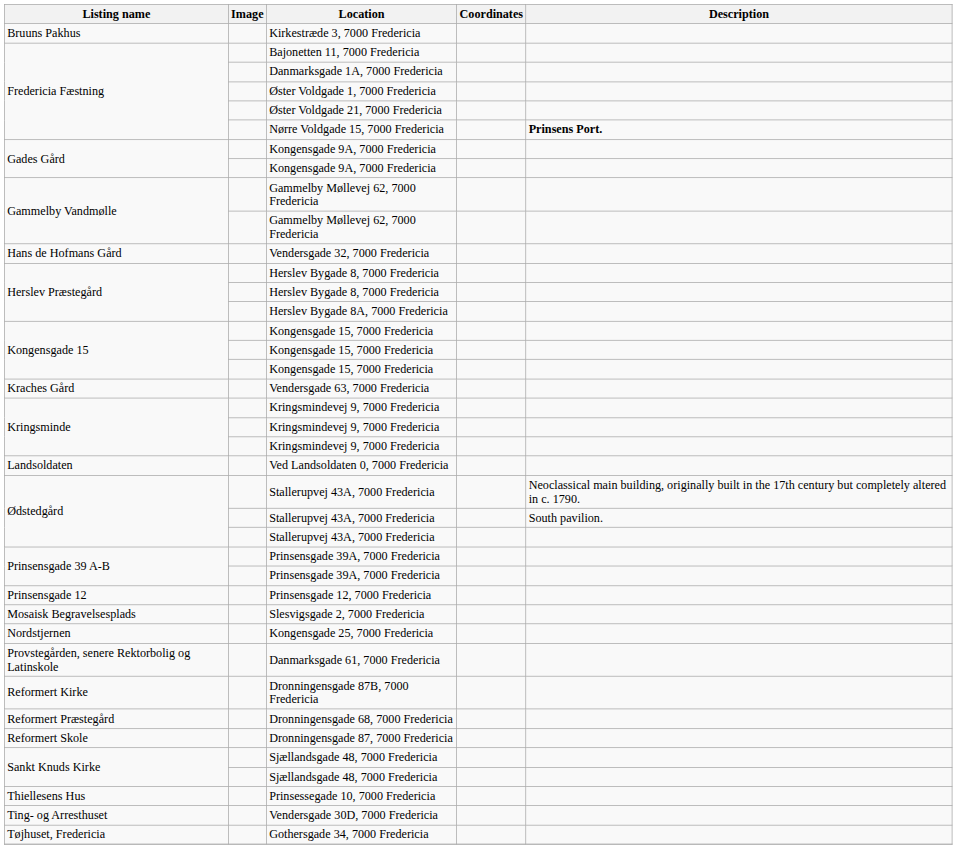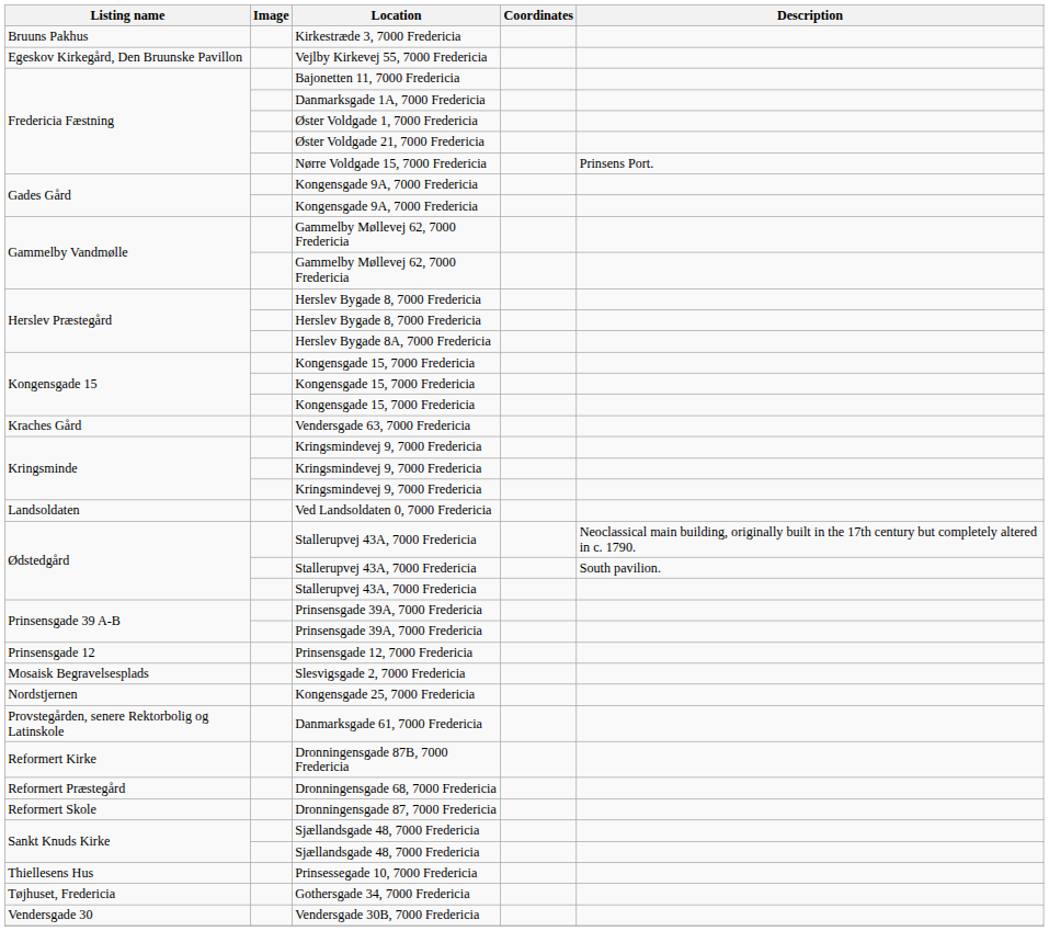 <table class="wikitable sortable">
 <tr>
 <th>Listing name</th>
 <th>Image</th>
 <th>Location</th>
 <th>Coordinates</th>
 <th>Description</th>
 </tr>
 <tr>
 <td>Bruuns Pakhus</td>
 <td></td>
 <td>Kirkestræde 3, 7000 Fredericia</td>
+<td></td>
+<td></td>
+</tr>
+<tr>
+<td>Egeskov Kirkegård, Den Bruunske Pavillon</td>
+<td></td>
+<td>Vejlby Kirkevej 55, 7000 Fredericia</td>
 <td></td>
 <td></td>
 </tr>
 <tr>
 <td rowspan="5">Fredericia Fæstning</td>
 <td></td>
 <td>Bajonetten 11, 7000 Fredericia</td>
 <td></td>
 <td></td>
 </tr>
 <tr>
 <td></td>
 <td>Danmarksgade 1A, 7000 Fredericia</td>
 <td></td>
 <td></td>
 </tr>
 <tr>
 <td></td>
 <td>Øster Voldgade 1, 7000 Fredericia</td>
 <td></td>
 <td></td>
 </tr>
 <tr>
 <td></td>
 <td>Øster Voldgade 21, 7000 Fredericia</td>
 <td></td>
 <td></td>
 </tr>
 <tr>
 <td></td>
 <td>Nørre Voldgade 15, 7000 Fredericia</td>
 <td></td>
-<td><strong>Prinsens Port.</strong></td>
+<td>Prinsens Port.</td>
 </tr>
 <tr>
 <td rowspan="2">Gades Gård</td>
 <td></td>
 <td>Kongensgade 9A, 7000 Fredericia</td>
 <td></td>
 <td></td>
 </tr>
 <tr>
 <td></td>
 <td>Kongensgade 9A, 7000 Fredericia</td>
 <td></td>
 <td></td>
 </tr>
 <tr>
 <td rowspan="2">Gammelby Vandmølle</td>
 <td></td>
 <td>Gammelby Møllevej 62, 7000 Fredericia</td>
 <td></td>
 <td></td>
 </tr>
 <tr>
 <td></td>
 <td>Gammelby Møllevej 62, 7000 Fredericia</td>
-<td></td>
-<td></td>
-</tr>
-<tr>
-<td>Hans de Hofmans Gård</td>
-<td></td>
-<td>Vendersgade 32, 7000 Fredericia</td>
 <td></td>
 <td></td>
 </tr>
 <tr>
 <td rowspan="3">Herslev Præstegård</td>
 <td></td>
 <td>Herslev Bygade 8, 7000 Fredericia</td>
 <td></td>
 <td></td>
 </tr>
 <tr>
 <td></td>
 <td>Herslev Bygade 8, 7000 Fredericia</td>
 <td></td>
 <td></td>
 </tr>
 <tr>
 <td></td>
 <td>Herslev Bygade 8A, 7000 Fredericia</td>
 <td></td>
 <td></td>
 </tr>
 <tr>
 <td rowspan="3">Kongensgade 15</td>
 <td></td>
 <td>Kongensgade 15, 7000 Fredericia</td>
 <td></td>
 <td></td>
 </tr>
 <tr>
 <td></td>
 <td>Kongensgade 15, 7000 Fredericia</td>
 <td></td>
 <td></td>
 </tr>
 <tr>
 <td></td>
 <td>Kongensgade 15, 7000 Fredericia</td>
 <td></td>
 <td></td>
 </tr>
 <tr>
 <td>Kraches Gård</td>
 <td></td>
 <td>Vendersgade 63, 7000 Fredericia</td>
 <td></td>
 <td></td>
 </tr>
 <tr>
 <td rowspan="3">Kringsminde</td>
 <td></td>
 <td>Kringsmindevej 9, 7000 Fredericia</td>
 <td></td>
 <td></td>
 </tr>
 <tr>
 <td></td>
 <td>Kringsmindevej 9, 7000 Fredericia</td>
 <td></td>
 <td></td>
 </tr>
 <tr>
 <td></td>
 <td>Kringsmindevej 9, 7000 Fredericia</td>
 <td></td>
 <td></td>
 </tr>
 <tr>
 <td>Landsoldaten</td>
 <td></td>
 <td>Ved Landsoldaten 0, 7000 Fredericia</td>
 <td></td>
 <td></td>
 </tr>
 <tr>
 <td rowspan="3">Ødstedgård</td>
 <td></td>
 <td>Stallerupvej 43A, 7000 Fredericia</td>
 <td></td>
 <td>Neoclassical main building, originally built in the 17th century but completely altered in c. 1790.</td>
 </tr>
 <tr>
 <td></td>
 <td>Stallerupvej 43A, 7000 Fredericia</td>
 <td></td>
 <td>South pavilion.</td>
 </tr>
 <tr>
 <td></td>
 <td>Stallerupvej 43A, 7000 Fredericia</td>
 <td></td>
 <td></td>
 </tr>
 <tr>
 <td rowspan="2">Prinsensgade 39 A-B</td>
 <td></td>
 <td>Prinsensgade 39A, 7000 Fredericia</td>
 <td></td>
 <td></td>
 </tr>
 <tr>
 <td></td>
 <td>Prinsensgade 39A, 7000 Fredericia</td>
 <td></td>
 <td></td>
 </tr>
 <tr>
 <td>Prinsensgade 12</td>
 <td></td>
 <td>Prinsensgade 12, 7000 Fredericia</td>
 <td></td>
 <td></td>
 </tr>
 <tr>
 <td>Mosaisk Begravelsesplads</td>
 <td></td>
 <td>Slesvigsgade 2, 7000 Fredericia</td>
 <td></td>
 <td></td>
 </tr>
 <tr>
 <td>Nordstjernen</td>
 <td></td>
 <td>Kongensgade 25, 7000 Fredericia</td>
 <td></td>
 <td></td>
 </tr>
 <tr>
 <td>Provstegården, senere Rektorbolig og Latinskole</td>
 <td></td>
 <td>Danmarksgade 61, 7000 Fredericia</td>
 <td></td>
 <td></td>
 </tr>
 <tr>
 <td>Reformert Kirke</td>
 <td></td>
 <td>Dronningensgade 87B, 7000 Fredericia</td>
 <td></td>
 <td></td>
 </tr>
 <tr>
 <td>Reformert Præstegård</td>
 <td></td>
 <td>Dronningensgade 68, 7000 Fredericia</td>
 <td></td>
 <td></td>
 </tr>
 <tr>
 <td>Reformert Skole</td>
 <td></td>
 <td>Dronningensgade 87, 7000 Fredericia</td>
 <td></td>
 <td></td>
 </tr>
 <tr>
 <td rowspan="2">Sankt Knuds Kirke</td>
 <td></td>
 <td>Sjællandsgade 48, 7000 Fredericia</td>
 <td></td>
 <td></td>
 </tr>
 <tr>
 <td></td>
 <td>Sjællandsgade 48, 7000 Fredericia</td>
 <td></td>
 <td></td>
 </tr>
 <tr>
 <td>Thiellesens Hus</td>
 <td></td>
 <td>Prinsessegade 10, 7000 Fredericia</td>
 <td></td>
 <td></td>
 </tr>
 <tr>
-<td>Ting- og Arresthuset</td>
-<td></td>
-<td>Vendersgade 30D, 7000 Fredericia</td>
-<td></td>
-<td></td>
-</tr>
-<tr>
 <td>Tøjhuset, Fredericia</td>
 <td></td>
 <td>Gothersgade 34, 7000 Fredericia</td>
 <td></td>
 <td></td>
 </tr>
 <tr>
+<td>Vendersgade 30</td>
+<td></td>
+<td>Vendersgade 30B, 7000 Fredericia</td>
+<td></td>
+<td></td>
+</tr>
+<tr>
 </tr>
 </table>
